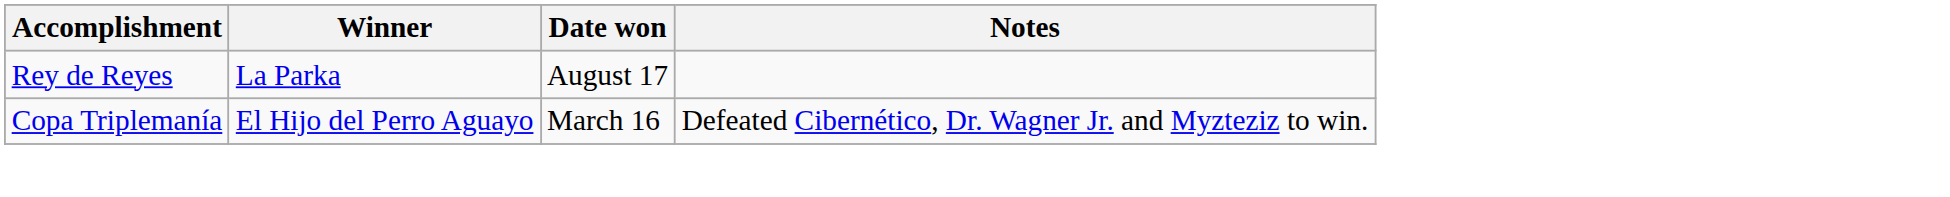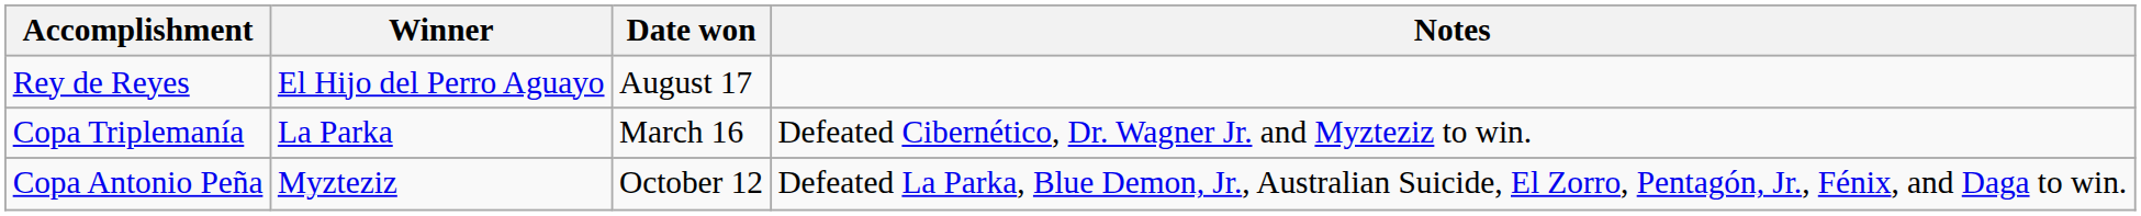 <table class="wikitable">
 <tr>
 <th>Accomplishment</th>
 <th>Winner</th>
 <th>Date won</th>
 <th>Notes</th>
 </tr>
 <tr>
 <td><a href='#'>Rey de Reyes</a></td>
-<td><a href='#'>La Parka</a></td>
+<td><a href='#'>El Hijo del Perro Aguayo</a></td>
 <td>August 17</td>
 <td></td>
 </tr>
 <tr>
 <td><a href='#'>Copa Triplemanía</a></td>
-<td><a href='#'>El Hijo del Perro Aguayo</a></td>
+<td><a href='#'>La Parka</a></td>
 <td>March 16</td>
 <td>Defeated <a href='#'>Cibernético</a>, <a href='#'>Dr. Wagner Jr.</a> and <a href='#'>Myzteziz</a> to win.</td>
 </tr>
+<tr>
+<td><a href='#'>Copa Antonio Peña</a></td>
+<td><a href='#'>Myzteziz</a></td>
+<td>October 12</td>
+<td>Defeated <a href='#'>La Parka</a>, <a href='#'>Blue Demon, Jr.</a>, Australian Suicide, <a href='#'>El Zorro</a>, <a href='#'>Pentagón, Jr.</a>, <a href='#'>Fénix</a>, and <a href='#'>Daga</a> to win.</td>
+</tr>
 </table>
